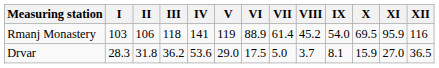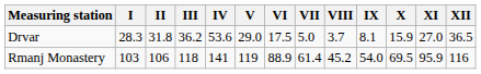 <table class="wikitable">
 <tr>
 <th>Measuring station</th>
 <th>I</th>
 <th>II</th>
 <th>III</th>
 <th>IV</th>
 <th>V</th>
 <th>VI</th>
 <th>VII</th>
 <th>VIII</th>
 <th>IX</th>
 <th>X</th>
 <th>XI</th>
 <th>XII</th>
 </tr>
 <tr>
+<td>Drvar</td>
+<td>28.3</td>
+<td>31.8</td>
+<td>36.2</td>
+<td>53.6</td>
+<td>29.0</td>
+<td>17.5</td>
+<td>5.0</td>
+<td>3.7</td>
+<td>8.1</td>
+<td>15.9</td>
+<td>27.0</td>
+<td>36.5</td>
+</tr>
+<tr>
 <td>Rmanj Monastery</td>
 <td>103</td>
 <td>106</td>
 <td>118</td>
 <td>141</td>
 <td>119</td>
 <td>88.9</td>
 <td>61.4</td>
 <td>45.2</td>
 <td>54.0</td>
 <td>69.5</td>
 <td>95.9</td>
 <td>116</td>
 </tr>
-<tr>
-<td>Drvar</td>
-<td>28.3</td>
-<td>31.8</td>
-<td>36.2</td>
-<td>53.6</td>
-<td>29.0</td>
-<td>17.5</td>
-<td>5.0</td>
-<td>3.7</td>
-<td>8.1</td>
-<td>15.9</td>
-<td>27.0</td>
-<td>36.5</td>
-</tr>
 </table>
